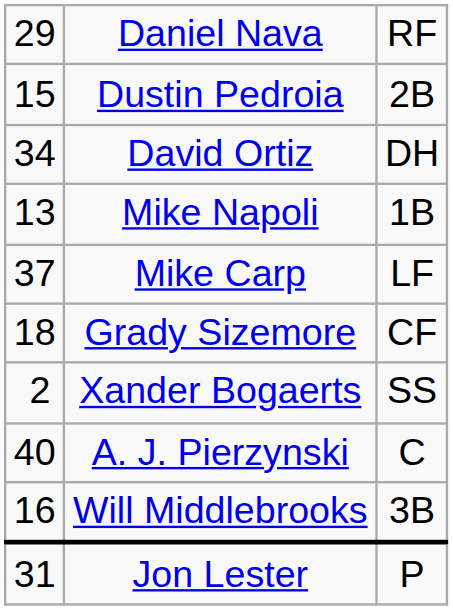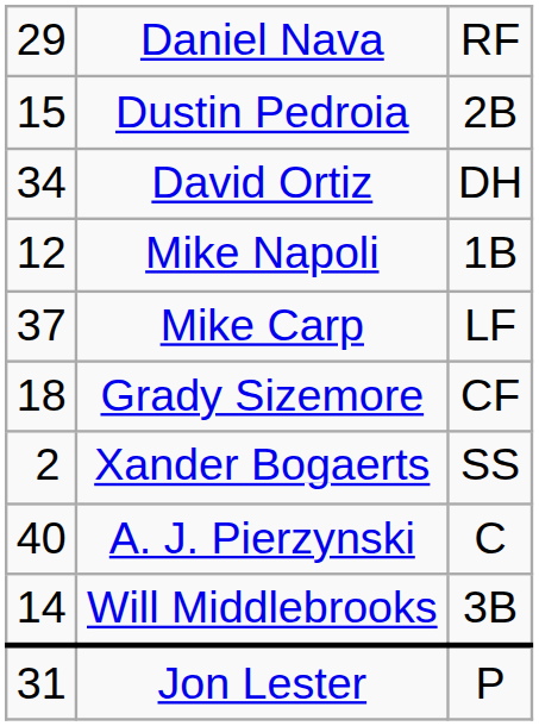 <table class="wikitable plainrowheaders" style="text-align:center;">
 <tr>
 <td>29</td>
 <td><a href='#'>Daniel Nava</a></td>
 <td>RF</td>
 </tr>
 <tr>
 <td>15</td>
 <td><a href='#'>Dustin Pedroia</a></td>
 <td>2B</td>
 </tr>
 <tr>
 <td>34</td>
 <td><a href='#'>David Ortiz</a></td>
 <td>DH</td>
 </tr>
 <tr>
-<td>13</td>
+<td>12</td>
 <td><a href='#'>Mike Napoli</a></td>
 <td>1B</td>
 </tr>
 <tr>
 <td>37</td>
 <td><a href='#'>Mike Carp</a></td>
 <td>LF</td>
 </tr>
 <tr>
 <td>18</td>
 <td><a href='#'>Grady Sizemore</a></td>
 <td>CF</td>
 </tr>
 <tr>
 <td> 2</td>
 <td><a href='#'>Xander Bogaerts</a></td>
 <td>SS</td>
 </tr>
 <tr>
 <td>40</td>
 <td><a href='#'>A. J. Pierzynski</a></td>
 <td>C</td>
 </tr>
 <tr style="border-bottom:2px solid black">
-<td>16</td>
+<td>14</td>
 <td><a href='#'>Will Middlebrooks</a></td>
 <td>3B</td>
 </tr>
 <tr>
 <td>31</td>
 <td><a href='#'>Jon Lester</a></td>
 <td>P</td>
 </tr>
 </table>
